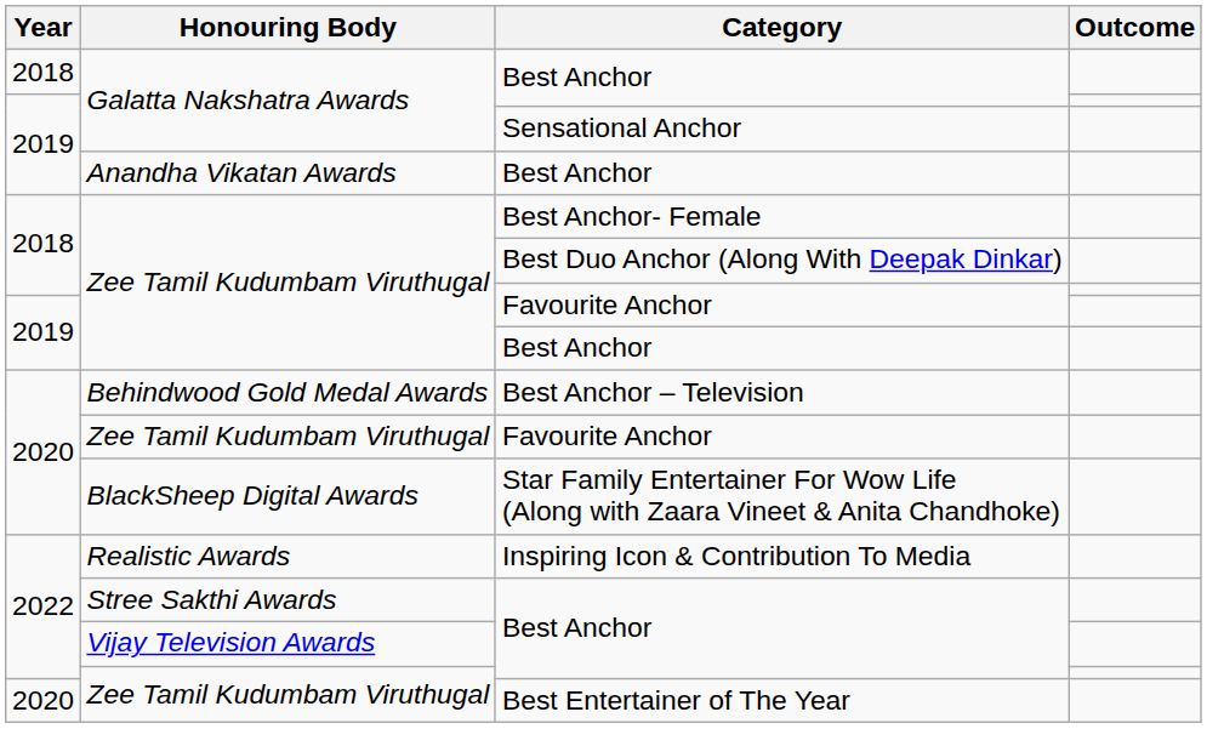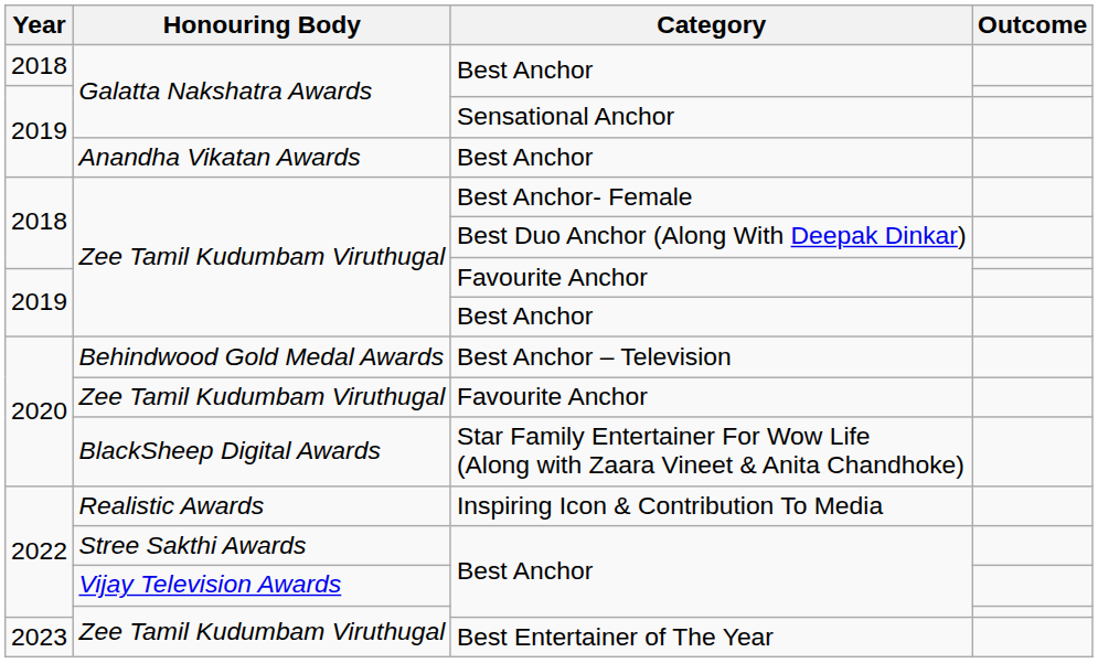 <table class="wikitable">
 <tr>
 <th>Year</th>
 <th>Honouring Body</th>
 <th>Category</th>
 <th>Outcome</th>
 </tr>
 <tr>
 <td>2018</td>
 <td rowspan="3"><em>Galatta Nakshatra Awards</em></td>
 <td rowspan="2">Best Anchor</td>
 <td></td>
 </tr>
 <tr>
 <td rowspan="3">2019</td>
 <td></td>
 </tr>
 <tr>
 <td>Sensational Anchor</td>
 <td></td>
 </tr>
 <tr>
 <td><em>Anandha Vikatan Awards</em></td>
 <td>Best Anchor</td>
 <td></td>
 </tr>
 <tr>
 <td rowspan="3">2018</td>
 <td rowspan="5"><em>Zee Tamil Kudumbam Viruthugal</em></td>
 <td>Best Anchor- Female</td>
 <td></td>
 </tr>
 <tr>
 <td>Best Duo Anchor (Along With <a href='#'>Deepak Dinkar</a>)</td>
 <td></td>
 </tr>
 <tr>
 <td rowspan="2">Favourite Anchor</td>
 <td></td>
 </tr>
 <tr>
 <td rowspan="2">2019</td>
 <td></td>
 </tr>
 <tr>
 <td>Best Anchor</td>
 <td></td>
 </tr>
 <tr>
 <td rowspan="3">2020</td>
 <td><em>Behindwood Gold Medal Awards</em></td>
 <td>Best Anchor – Television</td>
 <td></td>
 </tr>
 <tr>
 <td><em>Zee Tamil Kudumbam Viruthugal</em></td>
 <td>Favourite Anchor</td>
 <td></td>
 </tr>
 <tr>
 <td><em>BlackSheep Digital Awards</em></td>
 <td>Star Family Entertainer For Wow Life<br>(Along with Zaara Vineet & Anita Chandhoke)</td>
 <td></td>
 </tr>
 <tr>
 <td rowspan="4">2022</td>
 <td><em>Realistic Awards</em></td>
 <td>Inspiring Icon & Contribution To Media</td>
 <td></td>
 </tr>
 <tr>
 <td><em>Stree Sakthi Awards</em></td>
 <td rowspan="3">Best Anchor</td>
 <td></td>
 </tr>
 <tr>
 <td><em><a href='#'>Vijay Television Awards</a></em></td>
 <td></td>
 </tr>
 <tr>
 <td rowspan="2"><em>Zee Tamil Kudumbam Viruthugal</em></td>
 <td></td>
 </tr>
 <tr>
-<td>2020</td>
+<td>2023</td>
 <td>Best Entertainer of The Year</td>
 <td></td>
 </tr>
 </table>
